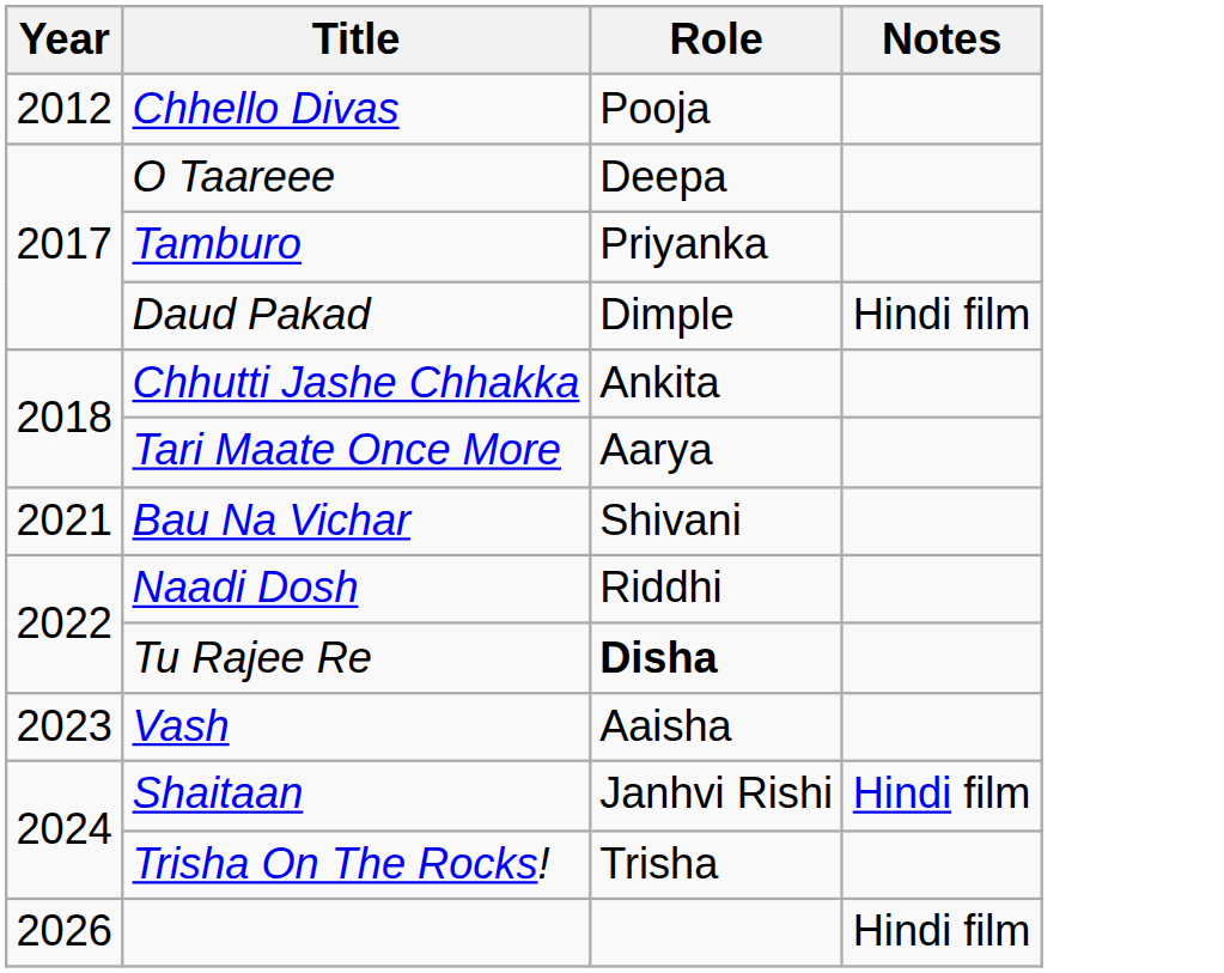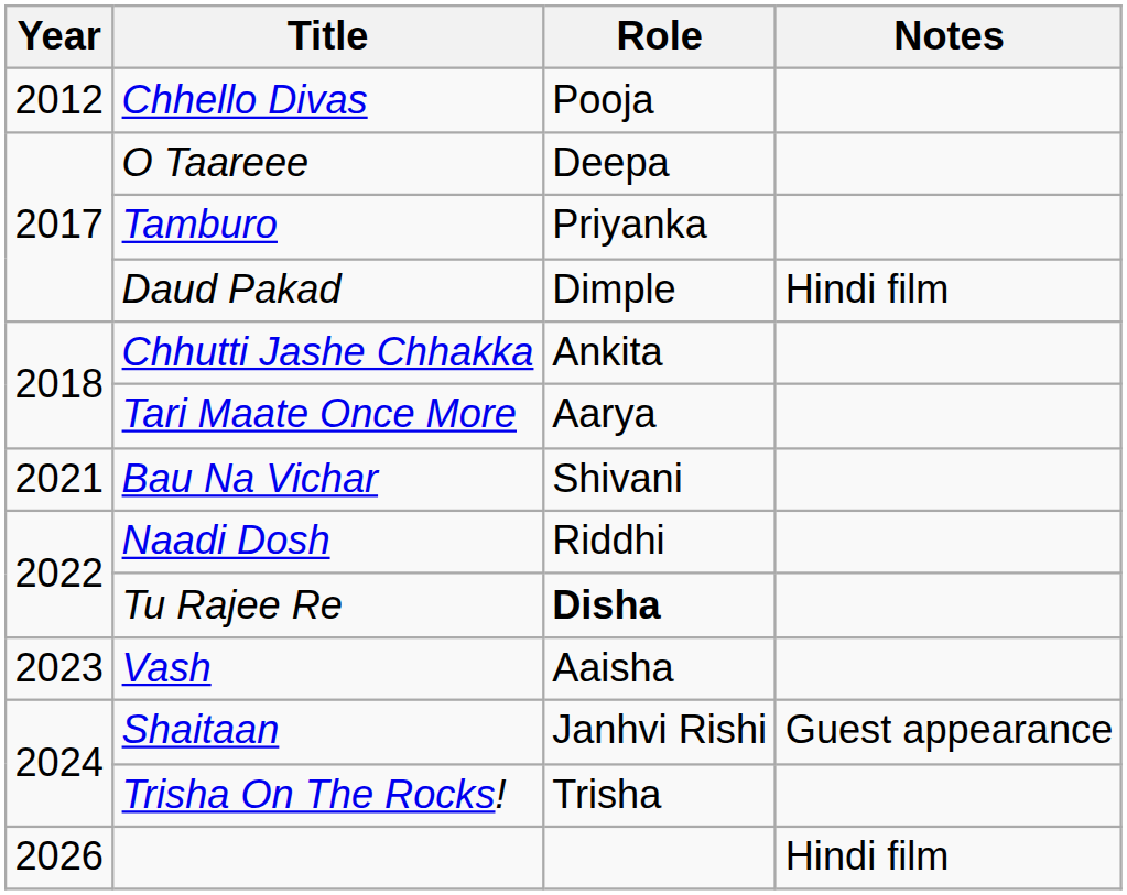 <table class="wikitable sortable">
 <tr style="background:#ccc; text-align:center;">
 <th>Year</th>
 <th>Title</th>
 <th>Role</th>
 <th class="unsortable">Notes</th>
 </tr>
 <tr>
 <td>2012</td>
 <td><em><a href='#'>Chhello Divas</a></em></td>
 <td>Pooja</td>
 <td></td>
 </tr>
 <tr>
 <td rowspan=3>2017</td>
 <td><em>O Taareee</em></td>
 <td>Deepa</td>
 <td></td>
 </tr>
 <tr>
 <td><em><a href='#'>Tamburo</a></em></td>
 <td>Priyanka</td>
 <td></td>
 </tr>
 <tr>
 <td><em>Daud Pakad</em></td>
 <td>Dimple</td>
 <td>Hindi film</td>
 </tr>
 <tr>
 <td rowspan=2>2018</td>
 <td><em><a href='#'>Chhutti Jashe Chhakka</a></em></td>
 <td>Ankita</td>
 <td></td>
 </tr>
 <tr>
 <td><em><a href='#'>Tari Maate Once More</a></em></td>
 <td>Aarya</td>
 <td></td>
 </tr>
 <tr>
 <td>2021</td>
 <td><em><a href='#'>Bau Na Vichar</a></em></td>
 <td>Shivani</td>
 <td></td>
 </tr>
 <tr>
 <td rowspan=2>2022</td>
 <td><em><a href='#'>Naadi Dosh</a></em></td>
 <td>Riddhi</td>
 <td></td>
 </tr>
 <tr>
 <td><em>Tu Rajee Re</em></td>
 <td><strong>Disha</strong></td>
 <td></td>
 </tr>
 <tr>
 <td>2023</td>
 <td><em><a href='#'>Vash</a></em></td>
 <td>Aaisha</td>
 <td></td>
 </tr>
 <tr>
 <td rowspan=2>2024</td>
 <td><em><a href='#'>Shaitaan</a></em></td>
 <td>Janhvi Rishi</td>
-<td><a href='#'>Hindi</a> film</td>
+<td>Guest appearance</td>
 </tr>
 <tr>
 <td><em><a href='#'>Trisha On The Rocks</a>!</em></td>
 <td>Trisha</td>
 <td></td>
 </tr>
 <tr>
 <td>2026</td>
 <td></td>
 <td></td>
 <td>Hindi film</td>
 </tr>
 </table>
